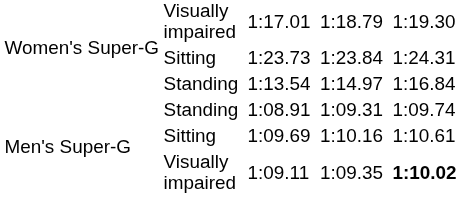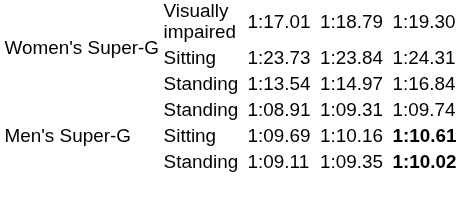 <table>
 <tr>
 <td rowspan="3">Women's Super-G<br></td>
 <td>Visually<br>impaired</td>
 <td></td>
 <td>1:17.01</td>
 <td></td>
 <td>1:18.79</td>
 <td></td>
 <td>1:19.30</td>
 </tr>
 <tr>
 <td>Sitting</td>
 <td></td>
 <td>1:23.73</td>
 <td></td>
 <td>1:23.84</td>
 <td></td>
 <td>1:24.31</td>
 </tr>
 <tr>
 <td>Standing</td>
 <td></td>
 <td>1:13.54</td>
 <td></td>
 <td>1:14.97</td>
 <td></td>
 <td>1:16.84</td>
 </tr>
 <tr>
 <td rowspan="3">Men's Super-G<br></td>
 <td>Standing</td>
 <td></td>
 <td>1:08.91</td>
 <td></td>
 <td>1:09.31</td>
 <td></td>
 <td>1:09.74</td>
 </tr>
 <tr>
 <td>Sitting</td>
 <td></td>
 <td>1:09.69</td>
 <td></td>
 <td>1:10.16</td>
 <td></td>
-<td>1:10.61</td>
+<td><strong>1:10.61</strong></td>
 </tr>
 <tr>
-<td>Visually<br>impaired</td>
+<td>Standing</td>
 <td></td>
 <td>1:09.11</td>
 <td></td>
 <td>1:09.35</td>
 <td></td>
 <td><strong>1:10.02</strong></td>
 </tr>
 </table>
